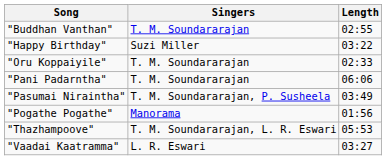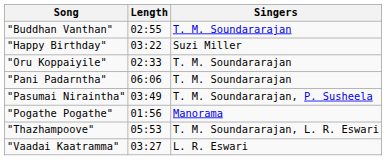 <table class="wikitable" style="font-size:95%;">
 <tr>
 <th>Song</th>
+<th>Length</th>
 <th>Singers</th>
-<th>Length</th>
 </tr>
 <tr>
 <td>"Buddhan Vanthan"</td>
+<td>02:55</td>
 <td><a href='#'>T. M. Soundararajan</a></td>
-<td>02:55</td>
 </tr>
 <tr>
 <td>"Happy Birthday"</td>
+<td>03:22</td>
 <td>Suzi Miller</td>
-<td>03:22</td>
 </tr>
 <tr>
 <td>"Oru Koppaiyile"</td>
+<td>02:33</td>
 <td>T. M. Soundararajan</td>
-<td>02:33</td>
 </tr>
 <tr>
 <td>"Pani Padarntha"</td>
+<td>06:06</td>
 <td>T. M. Soundararajan</td>
-<td>06:06</td>
 </tr>
 <tr>
 <td>"Pasumai Niraintha"</td>
+<td>03:49</td>
 <td>T. M. Soundararajan, <a href='#'>P. Susheela</a></td>
-<td>03:49</td>
 </tr>
 <tr>
 <td>"Pogathe Pogathe"</td>
+<td>01:56</td>
 <td><a href='#'>Manorama</a></td>
-<td>01:56</td>
 </tr>
 <tr>
 <td>"Thazhampoove"</td>
+<td>05:53</td>
 <td>T. M. Soundararajan, L. R. Eswari</td>
-<td>05:53</td>
 </tr>
 <tr>
 <td>"Vaadai Kaatramma"</td>
+<td>03:27</td>
 <td>L. R. Eswari</td>
-<td>03:27</td>
 </tr>
 </table>
